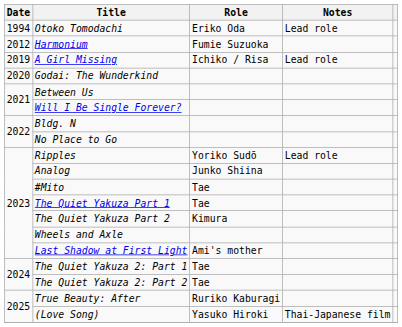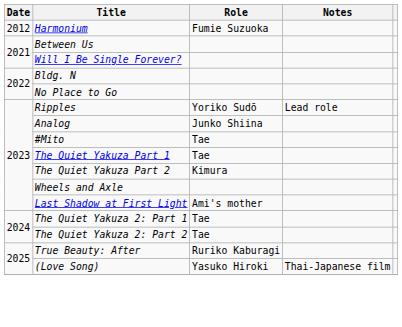 <table class="wikitable">
 <tr>
 <th>Date</th>
 <th>Title</th>
 <th>Role</th>
 <th>Notes</th>
 <th></th>
 </tr>
 <tr>
-<td>1994</td>
-<td><em>Otoko Tomodachi</em></td>
-<td>Eriko Oda</td>
-<td>Lead role</td>
-<td></td>
-</tr>
-<tr>
 <td>2012</td>
 <td><em><a href='#'>Harmonium</a></em></td>
 <td>Fumie Suzuoka</td>
-<td></td>
-<td></td>
-</tr>
-<tr>
-<td>2019</td>
-<td><em><a href='#'>A Girl Missing</a></em></td>
-<td>Ichiko / Risa</td>
-<td>Lead role</td>
-<td></td>
-</tr>
-<tr>
-<td>2020</td>
-<td><em>Godai: The Wunderkind</em></td>
-<td></td>
 <td></td>
 <td></td>
 </tr>
 <tr>
 <td rowspan="2">2021</td>
 <td><em>Between Us</em></td>
 <td></td>
 <td></td>
 <td></td>
 </tr>
 <tr>
 <td><em><a href='#'>Will I Be Single Forever?</a></em></td>
 <td></td>
 <td></td>
 <td></td>
 </tr>
 <tr>
 <td rowspan="2">2022</td>
 <td><em>Bldg. N</em></td>
 <td></td>
 <td></td>
 <td></td>
 </tr>
 <tr>
 <td><em>No Place to Go</em></td>
 <td></td>
 <td></td>
 <td></td>
 </tr>
 <tr>
 <td rowspan="7">2023</td>
 <td><em>Ripples</em></td>
 <td>Yoriko Sudō</td>
 <td>Lead role</td>
 <td></td>
 </tr>
 <tr>
 <td><em>Analog</em></td>
 <td>Junko Shiina</td>
 <td></td>
 <td></td>
 </tr>
 <tr>
 <td><em>#Mito</em></td>
 <td>Tae</td>
 <td></td>
 <td></td>
 </tr>
 <tr>
 <td><em><a href='#'>The Quiet Yakuza Part 1</a></em></td>
 <td>Tae</td>
 <td></td>
 <td></td>
 </tr>
 <tr>
 <td><em>The Quiet Yakuza Part 2</em></td>
 <td>Kimura</td>
 <td></td>
 <td></td>
 </tr>
 <tr>
 <td><em>Wheels and Axle</em></td>
 <td></td>
 <td></td>
 <td></td>
 </tr>
 <tr>
 <td><em><a href='#'>Last Shadow at First Light</a></em></td>
 <td>Ami's mother</td>
 <td></td>
 <td></td>
 </tr>
 <tr>
 <td rowspan="2">2024</td>
 <td><em>The Quiet Yakuza 2: Part 1</em></td>
 <td>Tae</td>
 <td></td>
 <td></td>
 </tr>
 <tr>
 <td><em>The Quiet Yakuza 2: Part 2</em></td>
 <td>Tae</td>
 <td></td>
 <td></td>
 </tr>
 <tr>
 <td rowspan="2">2025</td>
 <td><em>True Beauty: After</em></td>
 <td>Ruriko Kaburagi</td>
 <td></td>
 <td></td>
 </tr>
 <tr>
 <td><em>(Love Song)</em></td>
 <td>Yasuko Hiroki</td>
 <td>Thai-Japanese film</td>
 <td></td>
 </tr>
 <tr>
 </tr>
 </table>
